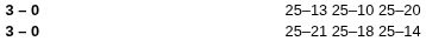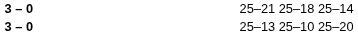 <table>
 <tr>
 <th width=200></th>
 <th width=80></th>
 <th width=200></th>
 <th width=220></th>
 </tr>
 <tr style=font-size:90%>
 <td align=right><strong></strong></td>
 <td align=center><strong>3 – 0</strong></td>
 <td></td>
-<td>25–13 25–10 25–20</td>
+<td>25–21 25–18 25–14</td>
 </tr>
 <tr style=font-size:90%>
 <td align=right><strong></strong></td>
 <td align=center><strong>3 – 0</strong></td>
 <td></td>
-<td>25–21 25–18 25–14</td>
+<td>25–13 25–10 25–20</td>
 </tr>
 </table>
